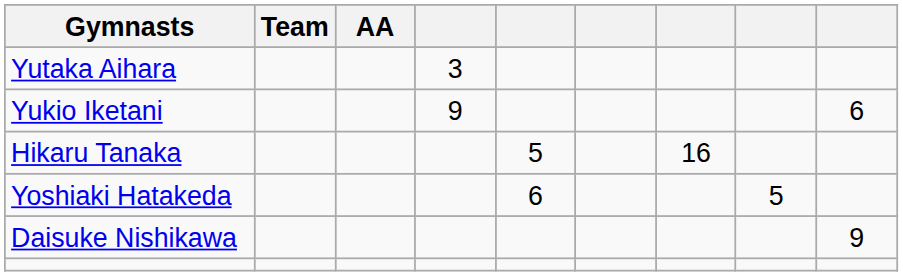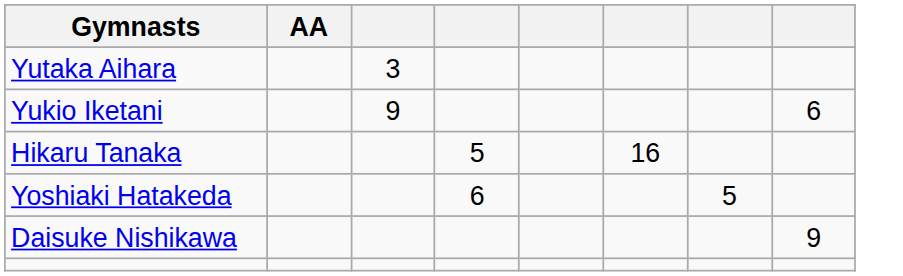 <table class="wikitable sortable collapsible autocollapse plainrowheaders" style="text-align:center; font-size:95%;">
 <tr>
 <th width=28% class=unsortable>Gymnasts</th>
-<th width=9% class=unsortable>Team</th>
 <th width=9% class=unsortable>AA</th>
 <th width=9% class=unsortable></th>
 <th width=9% class=unsortable></th>
 <th width=9% class=unsortable></th>
 <th width=9% class=unsortable></th>
 <th width=9% class=unsortable></th>
 <th width=9% class=unsortable></th>
 </tr>
 <tr>
 <td align=left><a href='#'>Yutaka Aihara</a></td>
 <td></td>
-<td></td>
 <td>3</td>
 <td></td>
 <td></td>
 <td></td>
 <td></td>
 <td></td>
 </tr>
 <tr>
 <td align=left><a href='#'>Yukio Iketani</a></td>
-<td></td>
 <td></td>
 <td>9</td>
 <td></td>
 <td></td>
 <td></td>
 <td></td>
 <td>6</td>
 </tr>
 <tr>
 <td align=left><a href='#'>Hikaru Tanaka</a></td>
 <td></td>
 <td></td>
-<td></td>
 <td>5</td>
 <td></td>
 <td>16</td>
 <td></td>
 <td></td>
 </tr>
 <tr>
 <td align=left><a href='#'>Yoshiaki Hatakeda</a></td>
 <td></td>
 <td></td>
-<td></td>
 <td>6</td>
 <td></td>
 <td></td>
 <td>5</td>
 <td></td>
 </tr>
 <tr>
 <td align=left><a href='#'>Daisuke Nishikawa</a></td>
-<td></td>
 <td></td>
 <td></td>
 <td></td>
 <td></td>
 <td></td>
 <td></td>
 <td>9</td>
 </tr>
 <tr>
 <td align=left></td>
 <td></td>
 <td></td>
 <td></td>
 <td></td>
 <td></td>
 <td></td>
 <td></td>
-<td></td>
 </tr>
 </table>
